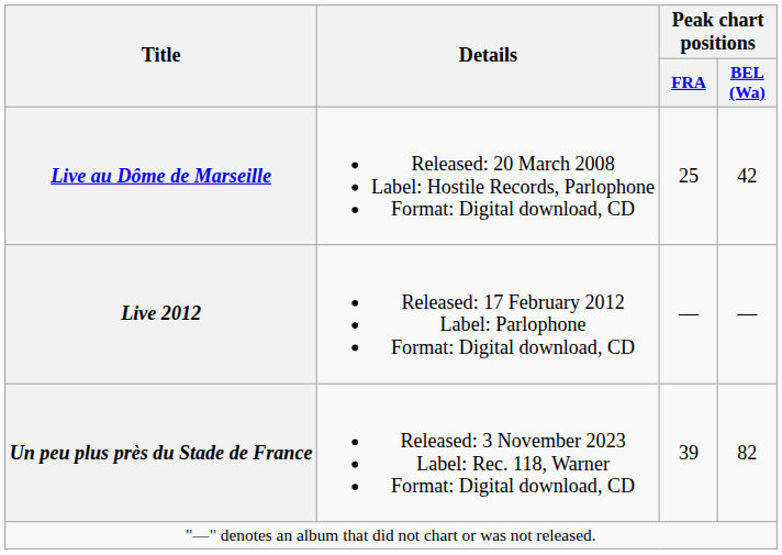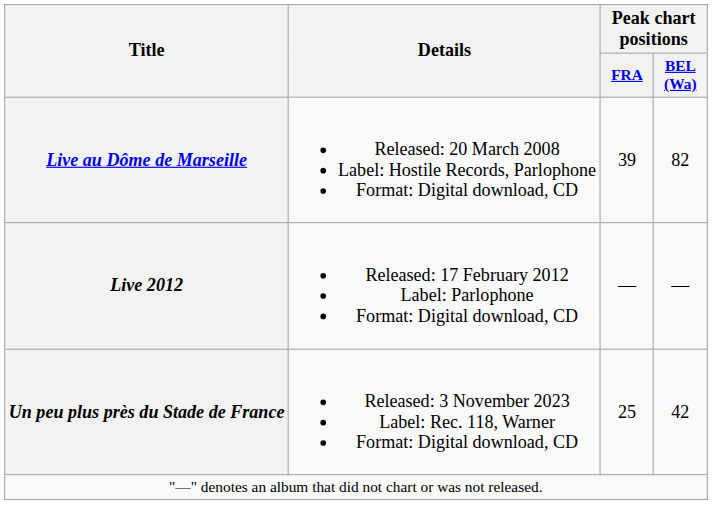 <table class="wikitable plainrowheaders" style="text-align:center;">
 <tr>
 <th scope="col" rowspan="2">Title</th>
 <th scope="col" rowspan="2">Details</th>
 <th scope="col" colspan="2">Peak chart positions</th>
 </tr>
 <tr>
 <th scope="col" style="width:3em;font-size:85%;"><a href='#'>FRA</a><br></th>
 <th scope="col" style="width:3em;font-size:85%;"><a href='#'>BEL<br>(Wa)</a><br></th>
 </tr>
 <tr>
 <th scope="row"><em><a href='#'>Live au Dôme de Marseille</a></em></th>
 <td><br><ul><li>Released: 20 March 2008</li><li>Label: Hostile Records, Parlophone</li><li>Format: Digital download, CD</li></ul></td>
-<td>25<br></td>
-<td>42</td>
+<td>39</td>
+<td>82</td>
 </tr>
 <tr>
 <th scope="row"><em>Live 2012</em></th>
 <td><br><ul><li>Released: 17 February 2012</li><li>Label: Parlophone</li><li>Format: Digital download, CD</li></ul></td>
 <td>—</td>
 <td>—</td>
 </tr>
 <tr>
 <th scope="row"><em>Un peu plus près du Stade de France</em></th>
 <td><br><ul><li>Released: 3 November 2023</li><li>Label: Rec. 118, Warner</li><li>Format: Digital download, CD</li></ul></td>
-<td>39</td>
-<td>82</td>
+<td>25<br></td>
+<td>42</td>
 </tr>
 <tr>
 <td colspan="20" style="text-align:center; font-size:85%;">"—" denotes an album that did not chart or was not released.</td>
 </tr>
 </table>
